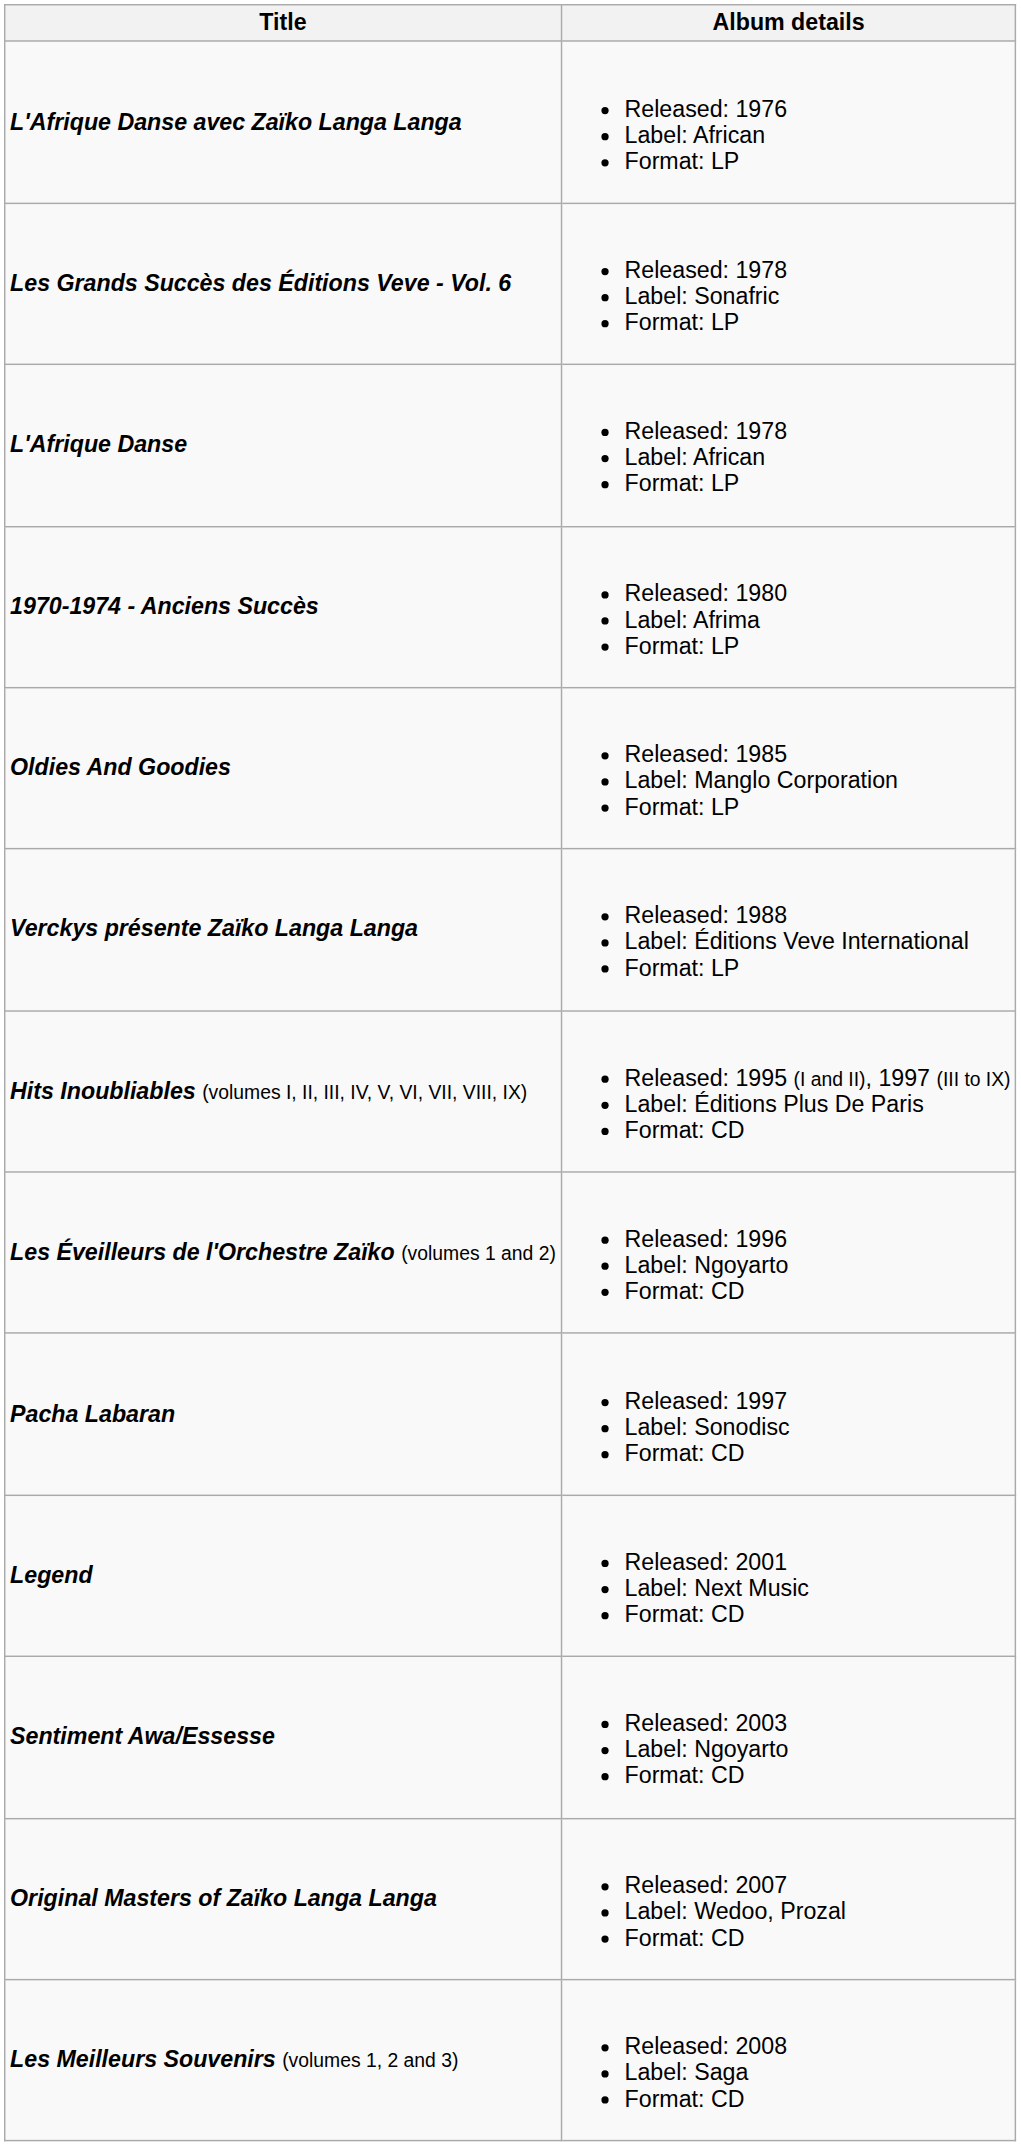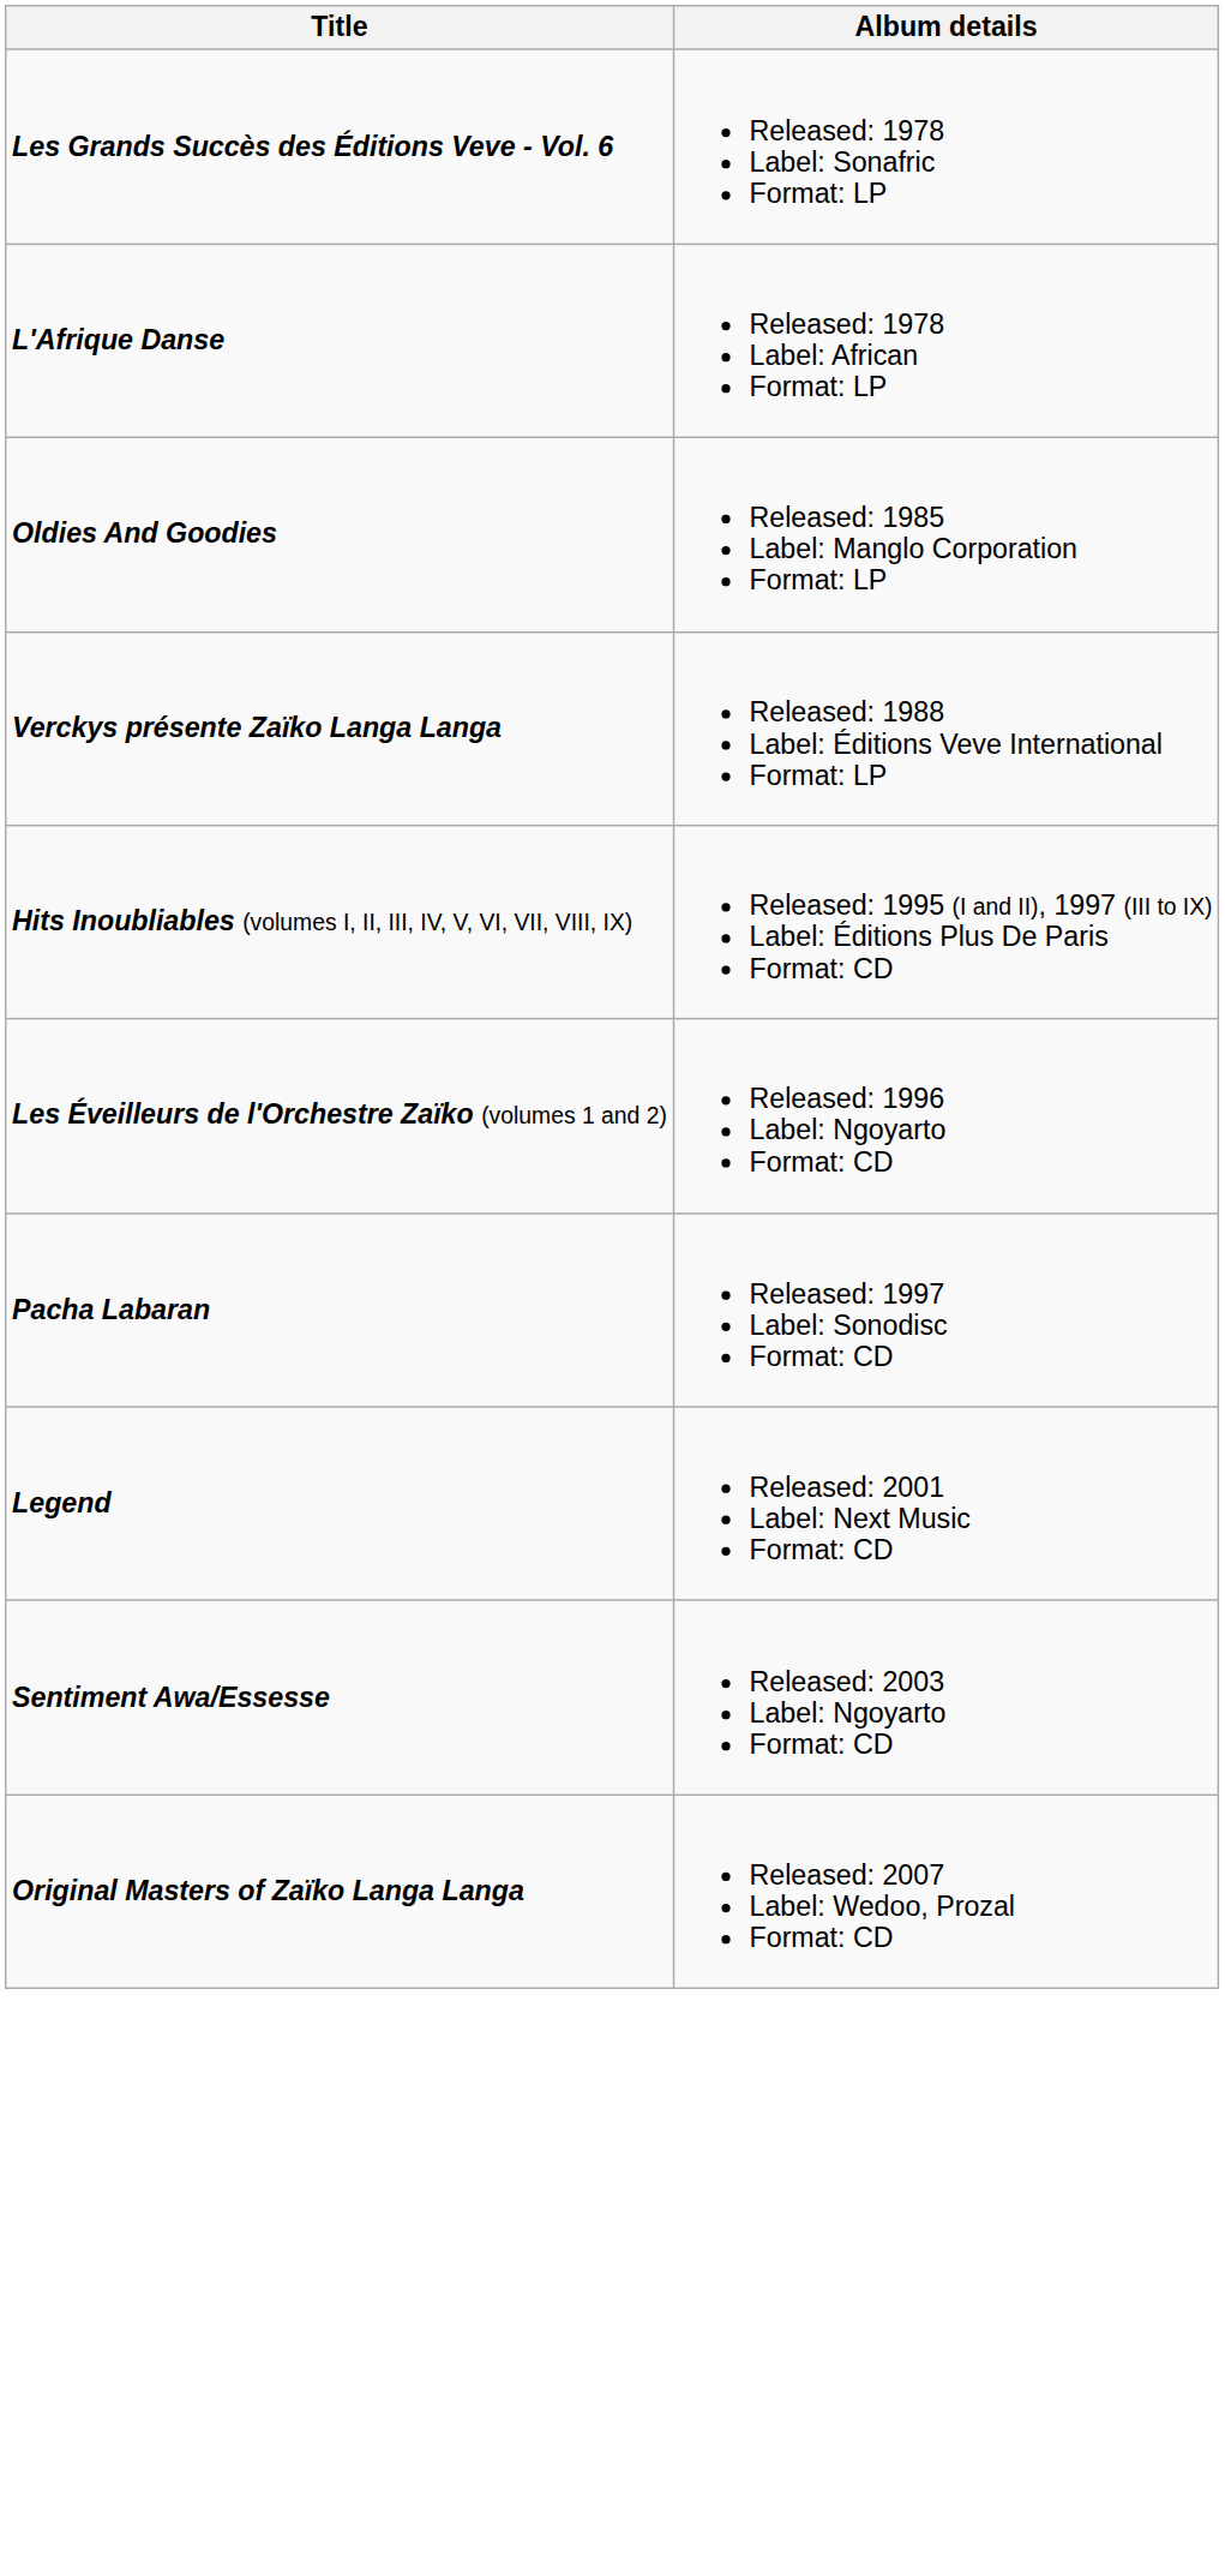 <table class="wikitable">
 <tr>
 <th>Title</th>
 <th>Album details</th>
-</tr>
-<tr>
-<td><strong><em>L'Afrique Danse avec Zaïko Langa Langa</em></strong></td>
-<td><br><ul><li>Released: 1976</li><li>Label: African</li><li>Format: LP</li></ul></td>
 </tr>
 <tr>
 <td><strong><em>Les Grands Succès des Éditions Veve - Vol. 6</em></strong></td>
 <td><br><ul><li>Released: 1978</li><li>Label: Sonafric</li><li>Format: LP</li></ul></td>
 </tr>
 <tr>
 <td><strong><em>L'Afrique Danse</em></strong></td>
 <td><br><ul><li>Released: 1978</li><li>Label: African</li><li>Format: LP</li></ul></td>
-</tr>
-<tr>
-<td><strong><em>1970-1974 - Anciens Succès</em></strong></td>
-<td><br><ul><li>Released: 1980</li><li>Label: Afrima</li><li>Format: LP</li></ul></td>
 </tr>
 <tr>
 <td><strong><em>Oldies And Goodies</em></strong></td>
 <td><br><ul><li>Released: 1985</li><li>Label: Manglo Corporation</li><li>Format: LP</li></ul></td>
 </tr>
 <tr>
 <td><strong><em>Verckys présente Zaïko Langa Langa</em></strong></td>
 <td><br><ul><li>Released: 1988</li><li>Label: Éditions Veve International</li><li>Format: LP</li></ul></td>
 </tr>
 <tr>
 <td><strong><em>Hits Inoubliables</em></strong> <small>(volumes I, II, III, IV, V, VI, VII, VIII, IX)</small></td>
 <td><br><ul><li>Released: 1995 <small>(I and II)</small>, 1997 <small>(III to IX)</small></li><li>Label: Éditions Plus De Paris</li><li>Format: CD</li></ul></td>
 </tr>
 <tr>
 <td><strong><em>Les Éveilleurs de l'Orchestre Zaïko</em></strong> <small>(volumes 1 and 2)</small></td>
 <td><br><ul><li>Released: 1996</li><li>Label: Ngoyarto</li><li>Format: CD</li></ul></td>
 </tr>
 <tr>
 <td><strong><em>Pacha Labaran</em></strong></td>
 <td><br><ul><li>Released: 1997</li><li>Label: Sonodisc</li><li>Format: CD</li></ul></td>
 </tr>
 <tr>
 <td><strong><em>Legend</em></strong></td>
 <td><br><ul><li>Released: 2001</li><li>Label: Next Music</li><li>Format: CD</li></ul></td>
 </tr>
 <tr>
 <td><strong><em>Sentiment Awa/Essesse</em></strong></td>
 <td><br><ul><li>Released: 2003</li><li>Label: Ngoyarto</li><li>Format: CD</li></ul></td>
 </tr>
 <tr>
 <td><strong><em>Original Masters of Zaïko Langa Langa</em></strong></td>
 <td><br><ul><li>Released: 2007</li><li>Label: Wedoo, Prozal</li><li>Format: CD</li></ul></td>
 </tr>
-<tr>
-<td><strong><em>Les Meilleurs Souvenirs</em></strong> <small>(volumes 1, 2 and 3)</small></td>
-<td><br><ul><li>Released: 2008</li><li>Label: Saga</li><li>Format: CD</li></ul></td>
-</tr>
 </table>
